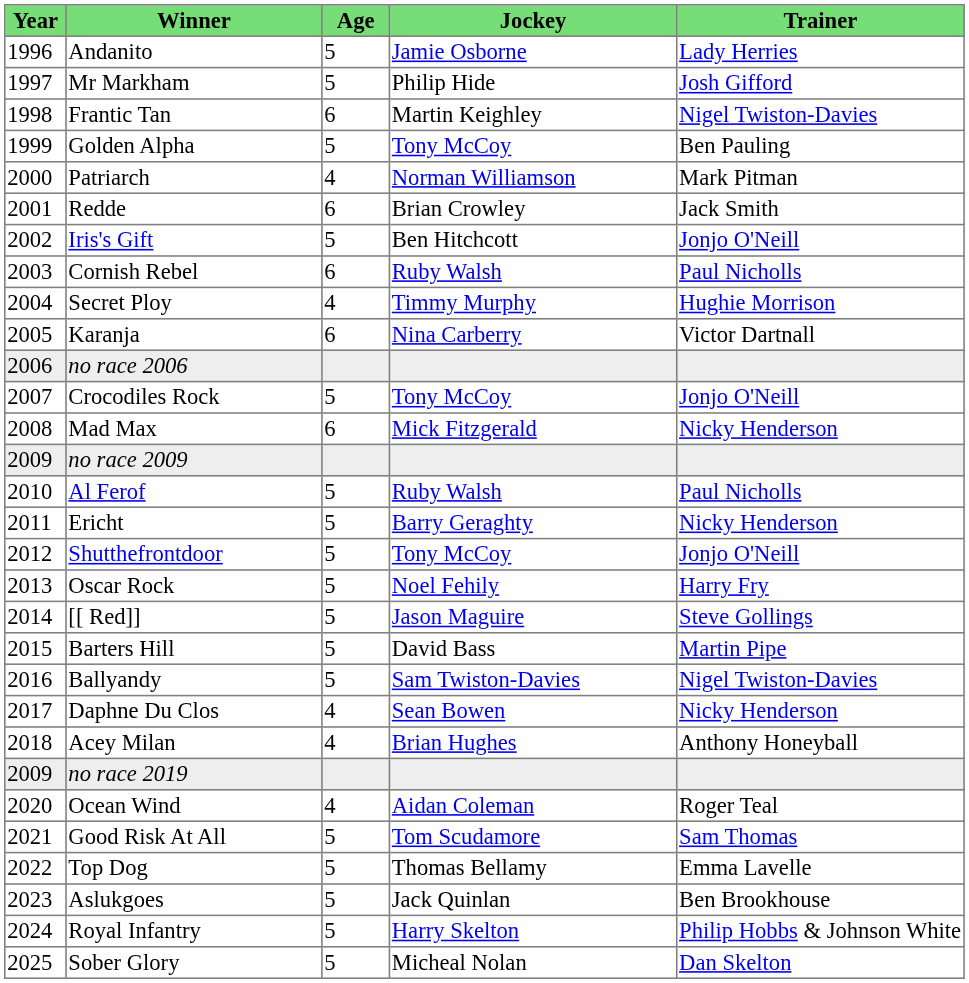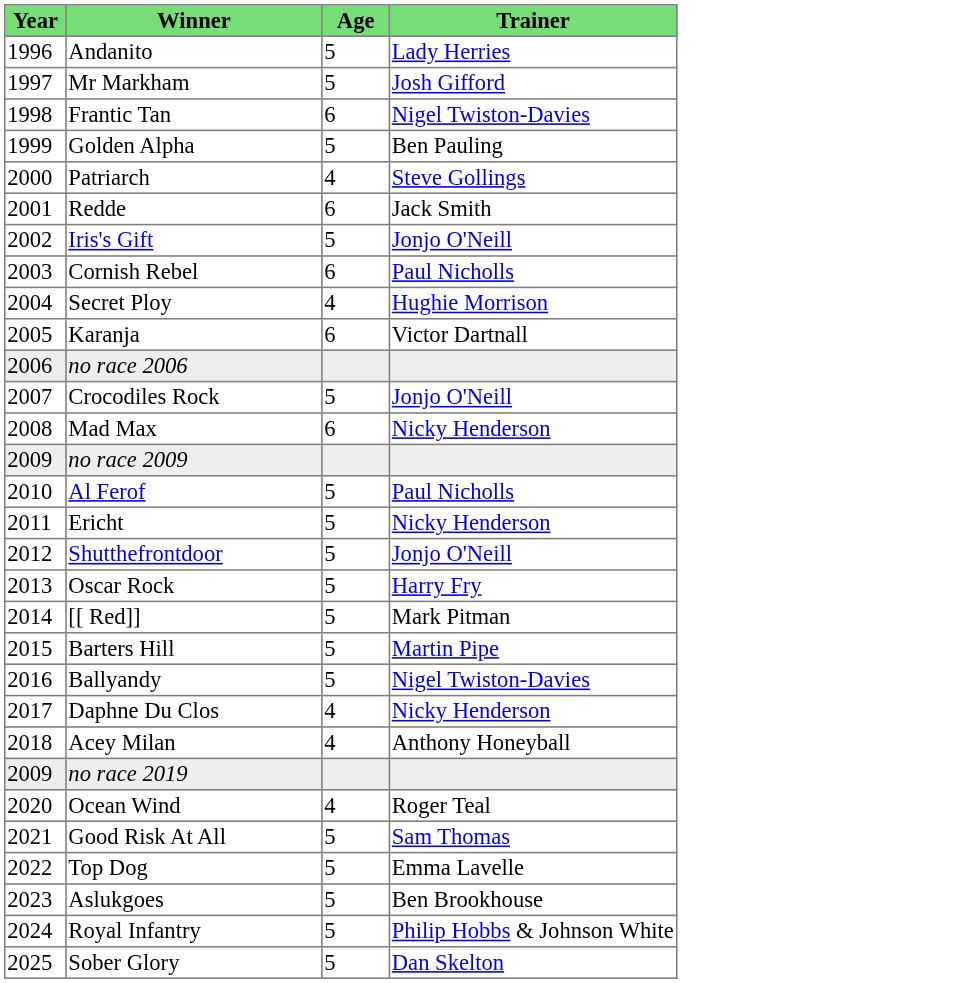 <table class = "sortable" | border="1" style="border-collapse: collapse; font-size:90%">
 <tr bgcolor="#77dd77" align="center">
 <th width="36px"><strong>Year</strong><br></th>
 <th width="160px"><strong>Winner</strong><br></th>
 <th width="40px"><strong>Age</strong><br></th>
-<th width="180px"><strong>Jockey</strong><br></th>
 <th width="180px"><strong>Trainer</strong><br></th>
 </tr>
 <tr>
 <td>1996</td>
 <td>Andanito</td>
 <td>5</td>
-<td><a href='#'>Jamie Osborne</a></td>
 <td><a href='#'>Lady Herries</a></td>
 </tr>
 <tr>
 <td>1997</td>
 <td>Mr Markham</td>
 <td>5</td>
-<td>Philip Hide</td>
 <td><a href='#'>Josh Gifford</a></td>
 </tr>
 <tr>
 <td>1998</td>
 <td>Frantic Tan</td>
 <td>6</td>
-<td>Martin Keighley</td>
 <td><a href='#'>Nigel Twiston-Davies</a></td>
 </tr>
 <tr>
 <td>1999</td>
 <td>Golden Alpha</td>
 <td>5</td>
-<td><a href='#'>Tony McCoy</a></td>
 <td>Ben Pauling</td>
 </tr>
 <tr>
 <td>2000</td>
 <td>Patriarch</td>
 <td>4</td>
-<td><a href='#'>Norman Williamson</a></td>
-<td>Mark Pitman</td>
+<td><a href='#'>Steve Gollings</a></td>
 </tr>
 <tr>
 <td>2001</td>
 <td>Redde</td>
 <td>6</td>
-<td>Brian Crowley</td>
 <td>Jack Smith</td>
 </tr>
 <tr>
 <td>2002</td>
 <td><a href='#'>Iris's Gift</a></td>
 <td>5</td>
-<td>Ben Hitchcott</td>
 <td><a href='#'>Jonjo O'Neill</a></td>
 </tr>
 <tr>
 <td>2003</td>
 <td>Cornish Rebel</td>
 <td>6</td>
-<td><a href='#'>Ruby Walsh</a></td>
 <td><a href='#'>Paul Nicholls</a></td>
 </tr>
 <tr>
 <td>2004</td>
 <td>Secret Ploy</td>
 <td>4</td>
-<td><a href='#'>Timmy Murphy</a></td>
 <td><a href='#'>Hughie Morrison</a></td>
 </tr>
 <tr>
 <td>2005</td>
 <td>Karanja</td>
 <td>6</td>
-<td><a href='#'>Nina Carberry</a></td>
 <td>Victor Dartnall</td>
 </tr>
 <tr bgcolor="#eeeeee">
 <td><span>2006</span></td>
 <td><em>no race 2006</em> </td>
 <td></td>
 <td></td>
-<td></td>
 </tr>
 <tr>
 <td>2007</td>
 <td>Crocodiles Rock</td>
 <td>5</td>
-<td><a href='#'>Tony McCoy</a></td>
 <td><a href='#'>Jonjo O'Neill</a></td>
 </tr>
 <tr>
 <td>2008</td>
 <td>Mad Max</td>
 <td>6</td>
-<td><a href='#'>Mick Fitzgerald</a></td>
 <td><a href='#'>Nicky Henderson</a></td>
 </tr>
 <tr bgcolor="#eeeeee">
 <td><span>2009</span></td>
 <td><em>no race 2009</em> </td>
 <td></td>
 <td></td>
-<td></td>
 </tr>
 <tr>
 <td>2010</td>
 <td><a href='#'>Al Ferof</a></td>
 <td>5</td>
-<td><a href='#'>Ruby Walsh</a></td>
 <td><a href='#'>Paul Nicholls</a></td>
 </tr>
 <tr>
 <td>2011</td>
 <td>Ericht</td>
 <td>5</td>
-<td><a href='#'>Barry Geraghty</a></td>
 <td><a href='#'>Nicky Henderson</a></td>
 </tr>
 <tr>
 <td>2012</td>
 <td><a href='#'>Shutthefrontdoor</a></td>
 <td>5</td>
-<td><a href='#'>Tony McCoy</a></td>
 <td><a href='#'>Jonjo O'Neill</a></td>
 </tr>
 <tr>
 <td>2013</td>
 <td>Oscar Rock</td>
 <td>5</td>
-<td><a href='#'>Noel Fehily</a></td>
 <td><a href='#'>Harry Fry</a></td>
 </tr>
 <tr>
 <td>2014</td>
 <td>[[ Red]] </td>
 <td>5</td>
-<td><a href='#'>Jason Maguire</a></td>
-<td><a href='#'>Steve Gollings</a></td>
+<td>Mark Pitman</td>
 </tr>
 <tr>
 <td>2015</td>
 <td>Barters Hill</td>
 <td>5</td>
-<td>David Bass</td>
 <td><a href='#'>Martin Pipe</a></td>
 </tr>
 <tr>
 <td>2016</td>
 <td>Ballyandy</td>
 <td>5</td>
-<td><a href='#'>Sam Twiston-Davies</a></td>
 <td><a href='#'>Nigel Twiston-Davies</a></td>
 </tr>
 <tr>
 <td>2017</td>
 <td>Daphne Du Clos</td>
 <td>4</td>
-<td><a href='#'>Sean Bowen</a></td>
 <td><a href='#'>Nicky Henderson</a></td>
 </tr>
 <tr>
 <td>2018</td>
 <td>Acey Milan</td>
 <td>4</td>
-<td><a href='#'>Brian Hughes</a></td>
 <td>Anthony Honeyball</td>
 </tr>
 <tr bgcolor="#eeeeee">
 <td><span>2009</span></td>
 <td><em>no race 2019</em> </td>
 <td></td>
 <td></td>
-<td></td>
 </tr>
 <tr>
 <td>2020</td>
 <td>Ocean Wind</td>
 <td>4</td>
-<td><a href='#'>Aidan Coleman</a></td>
 <td>Roger Teal</td>
 </tr>
 <tr>
 <td>2021</td>
 <td>Good Risk At All</td>
 <td>5</td>
-<td><a href='#'>Tom Scudamore</a></td>
 <td><a href='#'>Sam Thomas</a></td>
 </tr>
 <tr>
 <td>2022</td>
 <td>Top Dog</td>
 <td>5</td>
-<td>Thomas Bellamy</td>
 <td>Emma Lavelle</td>
 </tr>
 <tr>
 <td>2023</td>
 <td>Aslukgoes</td>
 <td>5</td>
-<td>Jack Quinlan</td>
 <td>Ben Brookhouse</td>
 </tr>
 <tr>
 <td>2024</td>
 <td>Royal Infantry</td>
 <td>5</td>
-<td><a href='#'>Harry Skelton</a></td>
 <td><a href='#'>Philip Hobbs</a> & Johnson White</td>
 </tr>
 <tr>
 <td>2025</td>
 <td>Sober Glory</td>
 <td>5</td>
-<td>Micheal Nolan</td>
 <td><a href='#'>Dan Skelton</a></td>
 </tr>
 </table>
